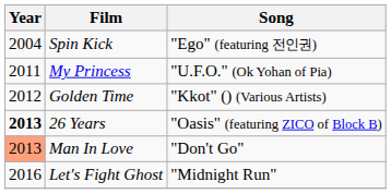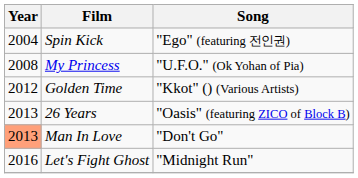 <table class="wikitable">
 <tr>
 <th>Year</th>
 <th>Film</th>
 <th>Song</th>
 </tr>
 <tr>
 <td>2004</td>
 <td><em>Spin Kick</em></td>
 <td>"Ego" <small>(featuring 전인권)</small></td>
 </tr>
 <tr>
-<td>2011</td>
+<td>2008</td>
 <td><em><a href='#'>My Princess</a></em></td>
 <td>"U.F.O." <small>(Ok Yohan of Pia)</small></td>
 </tr>
 <tr>
 <td>2012</td>
 <td><em>Golden Time</em></td>
 <td>"Kkot" () <small>(Various Artists)</small></td>
 </tr>
 <tr>
-<td><strong>2013</strong></td>
+<td>2013</td>
 <td><em>26 Years</em></td>
 <td>"Oasis" <small>(featuring <a href='#'>ZICO</a> of <a href='#'>Block B</a>)</small></td>
 </tr>
 <tr>
 <td style="background: lightsalmon;">2013</td>
 <td><em>Man In Love</em></td>
 <td>"Don't Go"</td>
 </tr>
 <tr>
 <td>2016</td>
 <td><em>Let's Fight Ghost</em></td>
 <td>"Midnight Run"</td>
 </tr>
 <tr>
 </tr>
 </table>
